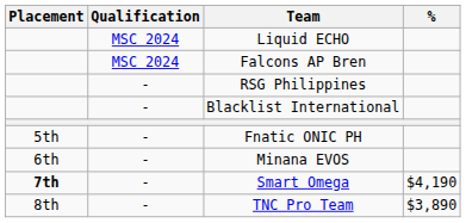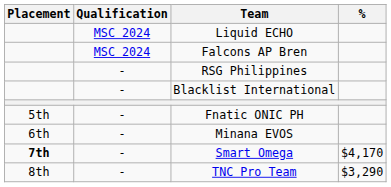 <table class="wikitable" style="text-align:center;">
 <tr>
 <th>Placement</th>
 <th>Qualification</th>
 <th>Team</th>
 <th>%</th>
 </tr>
 <tr>
 <td></td>
 <td><a href='#'>MSC 2024</a></td>
 <td>Liquid ECHO</td>
 <td></td>
 </tr>
 <tr>
 <td></td>
 <td><a href='#'>MSC 2024</a></td>
 <td>Falcons AP Bren</td>
 <td></td>
 </tr>
 <tr>
 <td></td>
 <td>-</td>
 <td>RSG Philippines</td>
 <td></td>
 </tr>
 <tr>
 <td></td>
 <td>-</td>
 <td>Blacklist International</td>
 <td></td>
 </tr>
 <tr>
 <th colspan="4"></th>
 </tr>
 <tr>
 <td>5th</td>
 <td>-</td>
 <td>Fnatic ONIC PH</td>
 <td></td>
 </tr>
 <tr>
 <td>6th</td>
 <td>-</td>
 <td>Minana EVOS</td>
 <td></td>
 </tr>
 <tr>
 <td><strong>7th</strong></td>
 <td>-</td>
 <td><a href='#'>Smart Omega</a></td>
-<td style="text-align:right;">$4,190</td>
+<td style="text-align:right;">$4,170</td>
 </tr>
 <tr>
 <td>8th</td>
 <td>-</td>
 <td><a href='#'>TNC Pro Team</a></td>
-<td style="text-align:right;">$3,890</td>
+<td style="text-align:right;">$3,290</td>
 </tr>
 </table>
